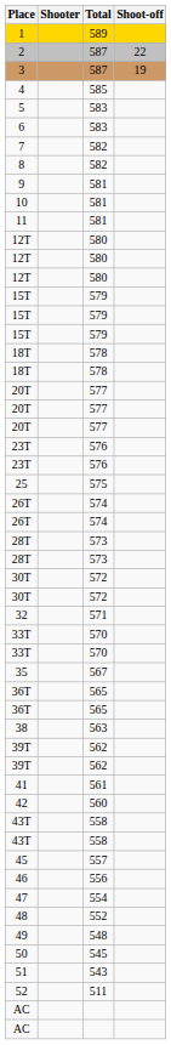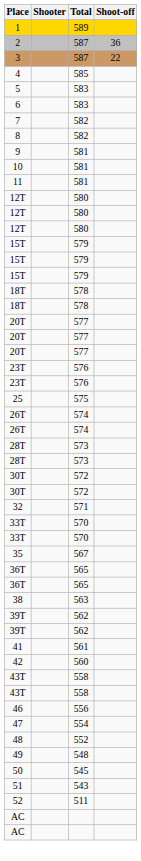 <table class=wikitable style="text-align:center">
 <tr>
 <th>Place</th>
 <th>Shooter</th>
 <th>Total</th>
 <th>Shoot-off</th>
 </tr>
 <tr align=center bgcolor=gold>
 <td>1</td>
 <td align=left></td>
 <td>589</td>
 <td></td>
 </tr>
 <tr align=center bgcolor=silver>
 <td>2</td>
 <td align=left></td>
 <td>587</td>
-<td>22</td>
+<td>36</td>
 </tr>
 <tr align=center bgcolor=cc9966>
 <td>3</td>
 <td align=left></td>
 <td>587</td>
-<td>19</td>
+<td>22</td>
 </tr>
 <tr>
 <td>4</td>
 <td align=left></td>
 <td>585</td>
 <td></td>
 </tr>
 <tr>
 <td>5</td>
 <td align=left></td>
 <td>583</td>
 <td></td>
 </tr>
 <tr>
 <td>6</td>
 <td align=left></td>
 <td>583</td>
 <td></td>
 </tr>
 <tr>
 <td>7</td>
 <td align=left></td>
 <td>582</td>
 <td></td>
 </tr>
 <tr>
 <td>8</td>
 <td align=left></td>
 <td>582</td>
 <td></td>
 </tr>
 <tr>
 <td>9</td>
 <td align=left></td>
 <td>581</td>
 <td></td>
 </tr>
 <tr>
 <td>10</td>
 <td align=left></td>
 <td>581</td>
 <td></td>
 </tr>
 <tr>
 <td>11</td>
 <td align=left></td>
 <td>581</td>
 <td></td>
 </tr>
 <tr>
 <td>12T</td>
 <td align=left></td>
 <td>580</td>
 <td></td>
 </tr>
 <tr>
 <td>12T</td>
 <td align=left></td>
 <td>580</td>
 <td></td>
 </tr>
 <tr>
 <td>12T</td>
 <td align=left></td>
 <td>580</td>
 <td></td>
 </tr>
 <tr>
 <td>15T</td>
 <td align=left></td>
 <td>579</td>
 <td></td>
 </tr>
 <tr>
 <td>15T</td>
 <td align=left></td>
 <td>579</td>
 <td></td>
 </tr>
 <tr>
 <td>15T</td>
 <td align=left></td>
 <td>579</td>
 <td></td>
 </tr>
 <tr>
 <td>18T</td>
 <td align=left></td>
 <td>578</td>
 <td></td>
 </tr>
 <tr>
 <td>18T</td>
 <td align=left></td>
 <td>578</td>
 <td></td>
 </tr>
 <tr>
 <td>20T</td>
 <td align=left></td>
 <td>577</td>
 <td></td>
 </tr>
 <tr>
 <td>20T</td>
 <td align=left></td>
 <td>577</td>
 <td></td>
 </tr>
 <tr>
 <td>20T</td>
 <td align=left></td>
 <td>577</td>
 <td></td>
 </tr>
 <tr>
 <td>23T</td>
 <td align=left></td>
 <td>576</td>
 <td></td>
 </tr>
 <tr>
 <td>23T</td>
 <td align=left></td>
 <td>576</td>
 <td></td>
 </tr>
 <tr>
 <td>25</td>
 <td align=left></td>
 <td>575</td>
 <td></td>
 </tr>
 <tr>
 <td>26T</td>
 <td align=left></td>
 <td>574</td>
 <td></td>
 </tr>
 <tr>
 <td>26T</td>
 <td align=left></td>
 <td>574</td>
 <td></td>
 </tr>
 <tr>
 <td>28T</td>
 <td align=left></td>
 <td>573</td>
 <td></td>
 </tr>
 <tr>
 <td>28T</td>
 <td align=left></td>
 <td>573</td>
 <td></td>
 </tr>
 <tr>
 <td>30T</td>
 <td align=left></td>
 <td>572</td>
 <td></td>
 </tr>
 <tr>
 <td>30T</td>
 <td align=left></td>
 <td>572</td>
 <td></td>
 </tr>
 <tr>
 <td>32</td>
 <td align=left></td>
 <td>571</td>
 <td></td>
 </tr>
 <tr>
 <td>33T</td>
 <td align=left></td>
 <td>570</td>
 <td></td>
 </tr>
 <tr>
 <td>33T</td>
 <td align=left></td>
 <td>570</td>
 <td></td>
 </tr>
 <tr>
 <td>35</td>
 <td align=left></td>
 <td>567</td>
 <td></td>
 </tr>
 <tr>
 <td>36T</td>
 <td align=left></td>
 <td>565</td>
 <td></td>
 </tr>
 <tr>
 <td>36T</td>
 <td align=left></td>
 <td>565</td>
 <td></td>
 </tr>
 <tr>
 <td>38</td>
 <td align=left></td>
 <td>563</td>
 <td></td>
 </tr>
 <tr>
 <td>39T</td>
 <td align=left></td>
 <td>562</td>
 <td></td>
 </tr>
 <tr>
 <td>39T</td>
 <td align=left></td>
 <td>562</td>
 <td></td>
 </tr>
 <tr>
 <td>41</td>
 <td align=left></td>
 <td>561</td>
 <td></td>
 </tr>
 <tr>
 <td>42</td>
 <td align=left></td>
 <td>560</td>
 <td></td>
 </tr>
 <tr>
 <td>43T</td>
 <td align=left></td>
 <td>558</td>
 <td></td>
 </tr>
 <tr>
 <td>43T</td>
 <td align=left></td>
 <td>558</td>
 <td></td>
 </tr>
 <tr>
-<td>45</td>
-<td align=left></td>
-<td>557</td>
-<td></td>
-</tr>
-<tr>
 <td>46</td>
 <td align=left></td>
 <td>556</td>
 <td></td>
 </tr>
 <tr>
 <td>47</td>
 <td align=left></td>
 <td>554</td>
 <td></td>
 </tr>
 <tr>
 <td>48</td>
 <td align=left></td>
 <td>552</td>
 <td></td>
 </tr>
 <tr>
 <td>49</td>
 <td align=left></td>
 <td>548</td>
 <td></td>
 </tr>
 <tr>
 <td>50</td>
 <td align=left></td>
 <td>545</td>
 <td></td>
 </tr>
 <tr>
 <td>51</td>
 <td align=left></td>
 <td>543</td>
 <td></td>
 </tr>
 <tr>
 <td>52</td>
 <td align=left></td>
 <td>511</td>
 <td></td>
 </tr>
 <tr>
 <td>AC</td>
 <td align=left></td>
 <td></td>
 <td></td>
 </tr>
 <tr>
 <td>AC</td>
 <td align=left></td>
 <td></td>
 <td></td>
 </tr>
 </table>
